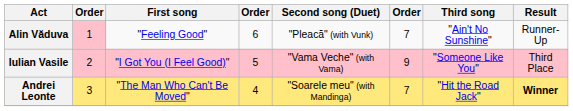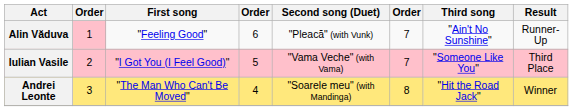 <table class="wikitable plainrowheaders" style="text-align:center;">
 <tr>
 <th scope="col">Act</th>
 <th scope="col">Order</th>
 <th scope="col">First song</th>
 <th scope="col">Order</th>
 <th scope="col">Second song (Duet)</th>
 <th scope="col">Order</th>
 <th scope="col">Third song</th>
 <th scope="col">Result</th>
 </tr>
 <tr>
 <th scope="row">Alin Văduva</th>
 <td style="background: pink;">1</td>
 <td>"<a href='#'>Feeling Good</a>"</td>
 <td>6</td>
 <td>"Pleacă"<small> (with Vunk)</small></td>
 <td>7</td>
 <td>"<a href='#'>Ain't No Sunshine</a>"</td>
 <td>Runner-Up</td>
 </tr>
 <tr bgcolor="pink">
 <th scope="row">Iulian Vasile</th>
 <td>2</td>
 <td>"<a href='#'>I Got You (I Feel Good)</a>"</td>
 <td>5</td>
 <td>"Vama Veche"<small> (with Vama)</small></td>
-<td>9</td>
+<td>7</td>
 <td>"<a href='#'>Someone Like You</a>"</td>
 <td>Third Place</td>
 </tr>
 <tr style="background:#ffe87c;">
 <th scope="row">Andrei Leonte</th>
 <td>3</td>
 <td>"<a href='#'>The Man Who Can't Be Moved</a>"</td>
 <td>4</td>
 <td>"Soarele meu"<small> (with Mandinga)</small></td>
-<td>7</td>
+<td>8</td>
 <td>"<a href='#'>Hit the Road Jack</a>"</td>
-<td><strong>Winner</strong></td>
+<td>Winner</td>
 </tr>
 <tr>
 </tr>
 </table>
